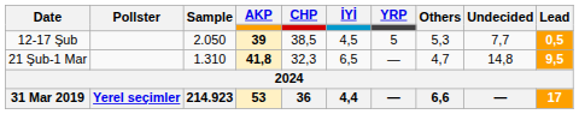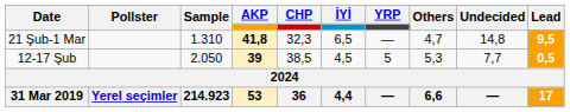 <table class="wikitable mw-collapsible" style="text-align:center; font-size:85%; line-height:14px;">
 <tr>
 <th rowspan="2">Date</th>
 <th rowspan="2">Pollster</th>
 <th rowspan="2">Sample</th>
 <th style="width:3em;"><a href='#'>AKP</a></th>
 <th style="width:3em;"><a href='#'>CHP</a></th>
 <th style="width:3em;"><a href='#'>İYİ</a></th>
 <th style="width:3em;"><a href='#'>YRP</a></th>
 <th rowspan="2">Others</th>
 <th rowspan="2">Undecided</th>
 <th rowspan="2">Lead</th>
 </tr>
 <tr>
 <th style="background:#fda000;"></th>
 <th style="background:#d40000;"></th>
 <th style="background:#0099cc;"></th>
 <th style="background:#414042;"></th>
 </tr>
 <tr>
+<td>21 Şub-1 Mar</td>
+<td></td>
+<td>1.310</td>
+<td style="background:#FFF1C4"><strong>41,8</strong></td>
+<td>32,3</td>
+<td>6,5</td>
+<td>—</td>
+<td>4,7</td>
+<td>14,8</td>
+<th style="background:#fda000; color:white;">9,5</th>
+</tr>
+<tr>
 <td>12-17 Şub</td>
 <td></td>
 <td>2.050</td>
 <td style="background:#FFF1C4"><strong>39</strong></td>
 <td>38,5</td>
 <td>4,5</td>
 <td>5</td>
 <td>5,3</td>
 <td>7,7</td>
 <th style="background:#fda000; color:white;">0,5</th>
-</tr>
-<tr>
-<td>21 Şub-1 Mar</td>
-<td></td>
-<td>1.310</td>
-<td style="background:#FFF1C4"><strong>41,8</strong></td>
-<td>32,3</td>
-<td>6,5</td>
-<td>—</td>
-<td>4,7</td>
-<td>14,8</td>
-<th style="background:#fda000; color:white;">9,5</th>
 </tr>
 <tr>
 <th colspan="10">2024</th>
 </tr>
 <tr>
 <th>31 Mar 2019</th>
 <th><a href='#'>Yerel seçimler</a></th>
 <th>214.923</th>
 <th style="background:#FFF1C4">53</th>
 <th>36</th>
 <th>4,4</th>
 <th>—</th>
 <th>6,6</th>
 <th>—</th>
 <th style="background:#fda000; color:white;">17</th>
 </tr>
 </table>
